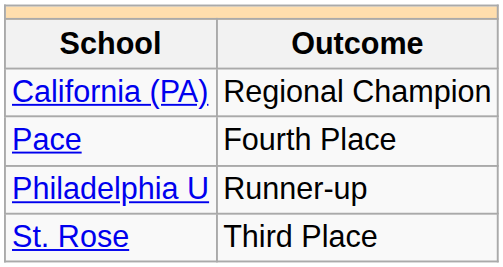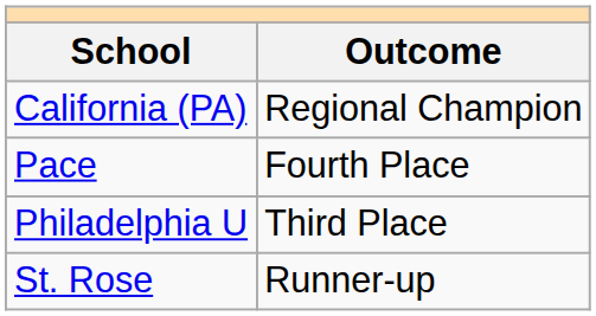 <table class="wikitable" style="float:left;margin-right:1em;">
 <tr>
 <th colspan="3" style="background:#ffdead;"></th>
 </tr>
 <tr>
 <th>School</th>
 <th>Outcome</th>
 </tr>
 <tr>
 <td><a href='#'>California (PA)</a></td>
 <td>Regional Champion</td>
 </tr>
 <tr>
 <td><a href='#'>Pace</a></td>
 <td>Fourth Place</td>
 </tr>
 <tr>
 <td><a href='#'>Philadelphia U</a></td>
-<td>Runner-up</td>
+<td>Third Place</td>
 </tr>
 <tr>
 <td><a href='#'>St. Rose</a></td>
-<td>Third Place</td>
+<td>Runner-up</td>
 </tr>
 </table>
